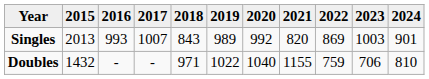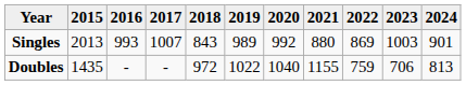 <table class="wikitable">
 <tr bgcolor="#efefef">
 <td align="center"><strong>Year</strong></td>
 <td align="center"><strong>2015</strong></td>
 <td align="center"><strong>2016</strong></td>
 <td align="center"><strong>2017</strong></td>
 <td align="center"><strong>2018</strong></td>
 <td align="center"><strong>2019</strong></td>
 <td align="center"><strong>2020</strong></td>
 <td align="center"><strong>2021</strong></td>
 <td align="center"><strong>2022</strong></td>
 <td align="center"><strong>2023</strong></td>
 <td align="center"><strong>2024</strong></td>
 </tr>
 <tr>
 <td align="center" valign="top"><strong>Singles</strong></td>
 <td align="center" valign="top">2013</td>
 <td align="center" valign="top">993</td>
 <td align="center" valign="top">1007</td>
 <td align="center" valign="top">843</td>
 <td align="center" valign="top">989</td>
 <td align="center" valign="top">992</td>
-<td align="center" valign="top">820</td>
+<td align="center" valign="top">880</td>
 <td align="center" valign="top">869</td>
 <td align="center" valign="top">1003</td>
 <td align="center" valign="top">901</td>
 </tr>
 <tr>
 <td align="center" valign="top"><strong>Doubles</strong></td>
-<td align="center" valign="top">1432</td>
+<td align="center" valign="top">1435</td>
 <td align="center" valign="top">-</td>
 <td align="center" valign="top">-</td>
-<td align="center" valign="top">971</td>
+<td align="center" valign="top">972</td>
 <td align="center" valign="top">1022</td>
 <td align="center" valign="top">1040</td>
 <td align="center" valign="top">1155</td>
 <td align="center" valign="top">759</td>
 <td align="center" valign="top">706</td>
-<td align="center" valign="top">810</td>
+<td align="center" valign="top">813</td>
 </tr>
 </table>
